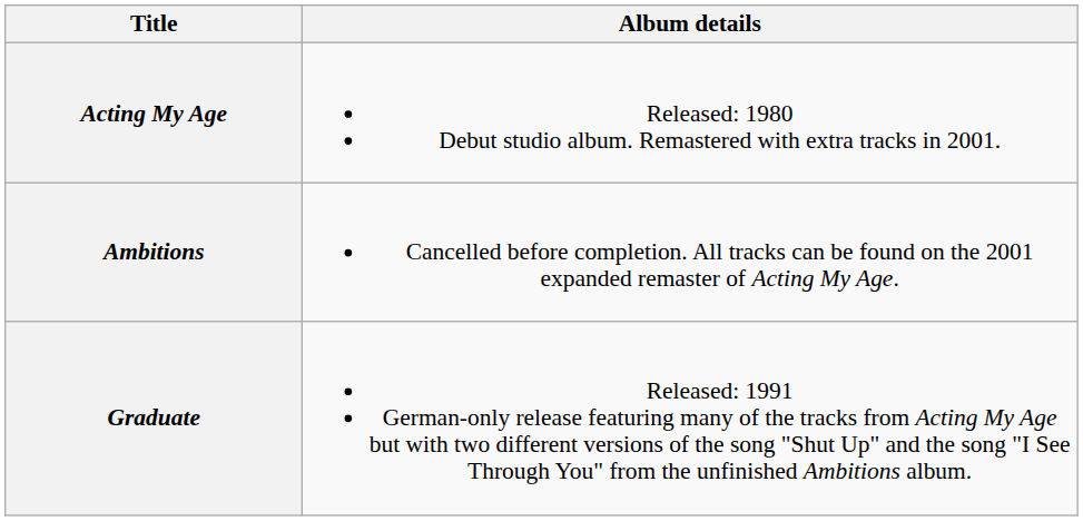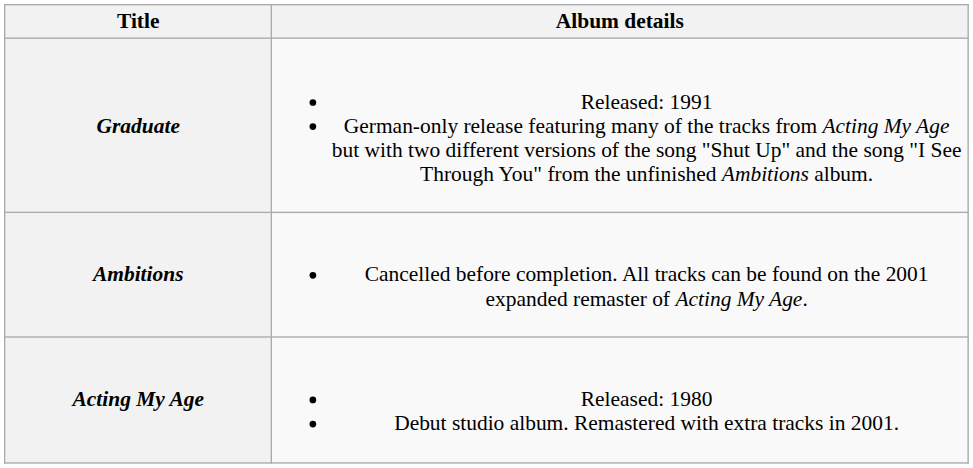 <table class="wikitable plainrowheaders" style="text-align:center;">
 <tr>
 <th scope="col" style="width:12em;">Title</th>
 <th scope="col" style="width:32em;">Album details</th>
 </tr>
 <tr>
-<th scope="row"><em>Acting My Age</em></th>
-<td><br><ul><li>Released: 1980</li><li>Debut studio album. Remastered with extra tracks in 2001.</li></ul></td>
+<th scope="row"><em>Graduate</em></th>
+<td><br><ul><li>Released: 1991</li><li>German-only release featuring many of the tracks from <em>Acting My Age</em> but with two different versions of the song "Shut Up" and the song "I See Through You" from the unfinished <em>Ambitions</em> album.</li></ul></td>
 </tr>
 <tr>
 <th scope="row"><em>Ambitions</em></th>
 <td><br><ul><li>Cancelled before completion. All tracks can be found on the 2001 expanded remaster of <em>Acting My Age</em>.</li></ul></td>
 </tr>
 <tr>
-<th scope="row"><em>Graduate</em></th>
-<td><br><ul><li>Released: 1991</li><li>German-only release featuring many of the tracks from <em>Acting My Age</em> but with two different versions of the song "Shut Up" and the song "I See Through You" from the unfinished <em>Ambitions</em> album.</li></ul></td>
+<th scope="row"><em>Acting My Age</em></th>
+<td><br><ul><li>Released: 1980</li><li>Debut studio album. Remastered with extra tracks in 2001.</li></ul></td>
 </tr>
 </table>
